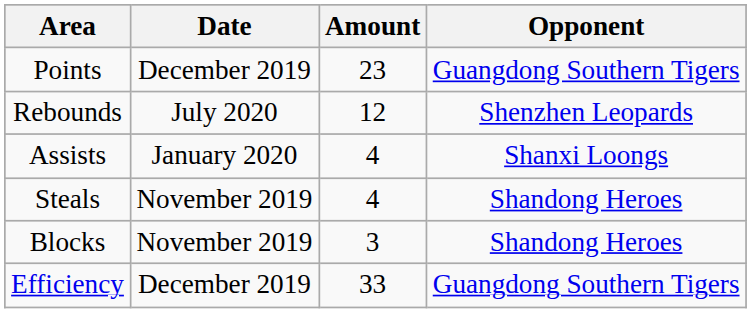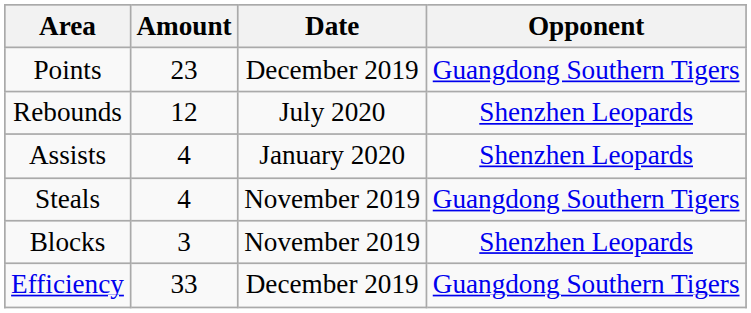 <table class="wikitable" style="text-align:center">
 <tr>
 <th>Area</th>
+<th>Amount</th>
 <th>Date</th>
-<th>Amount</th>
 <th>Opponent</th>
 </tr>
 <tr>
 <td>Points</td>
+<td>23</td>
 <td>December 2019</td>
-<td>23</td>
 <td><a href='#'>Guangdong Southern Tigers</a></td>
 </tr>
 <tr>
 <td>Rebounds</td>
+<td>12</td>
 <td>July 2020</td>
-<td>12</td>
 <td><a href='#'>Shenzhen Leopards</a></td>
 </tr>
 <tr>
 <td>Assists</td>
+<td>4</td>
 <td>January 2020</td>
-<td>4</td>
-<td><a href='#'>Shanxi Loongs</a></td>
+<td><a href='#'>Shenzhen Leopards</a></td>
 </tr>
 <tr>
 <td>Steals</td>
+<td>4</td>
 <td>November 2019</td>
-<td>4</td>
-<td><a href='#'>Shandong Heroes</a></td>
+<td><a href='#'>Guangdong Southern Tigers</a></td>
 </tr>
 <tr>
 <td>Blocks</td>
+<td>3</td>
 <td>November 2019</td>
-<td>3</td>
-<td><a href='#'>Shandong Heroes</a></td>
+<td><a href='#'>Shenzhen Leopards</a></td>
 </tr>
 <tr>
 <td><a href='#'>Efficiency</a></td>
+<td>33</td>
 <td>December 2019</td>
-<td>33</td>
 <td><a href='#'>Guangdong Southern Tigers</a></td>
 </tr>
 </table>
